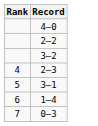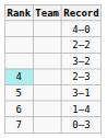 <table class=wikitable style="text-align:center">
 <tr>
 <th>Rank</th>
+<th>Team</th>
 <th>Record</th>
 </tr>
 <tr>
 <td></td>
+<td align=left></td>
 <td>4–0</td>
 </tr>
 <tr>
 <td></td>
+<td align=left></td>
 <td>2–2</td>
 </tr>
 <tr>
 <td></td>
+<td align=left></td>
 <td>3–2</td>
 </tr>
 <tr>
-<td>4</td>
+<td style="background: paleturquoise;">4</td>
+<td align=left></td>
 <td>2–3</td>
 </tr>
 <tr>
 <td>5</td>
+<td align=left></td>
 <td>3–1</td>
 </tr>
 <tr>
 <td>6</td>
+<td align=left></td>
 <td>1–4</td>
 </tr>
 <tr>
 <td>7</td>
+<td align=left></td>
 <td>0–3</td>
 </tr>
 </table>
